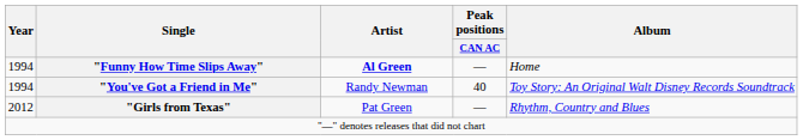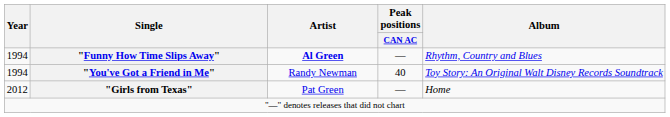 <table class="wikitable plainrowheaders" style="text-align:center;">
 <tr>
 <th rowspan="2">Year</th>
 <th rowspan="2" style="width:22em;">Single</th>
 <th rowspan="2" style="width:10em;">Artist</th>
 <th>Peak positions</th>
 <th rowspan="2">Album</th>
 </tr>
 <tr style="font-size:smaller;">
 <th width="40"><a href='#'>CAN AC</a><br></th>
 </tr>
 <tr>
 <td>1994</td>
 <th scope="row">"<a href='#'>Funny How Time Slips Away</a>"</th>
 <td><strong><a href='#'>Al Green</a></strong></td>
 <td>—</td>
-<td align="left"><em>Home</em></td>
+<td align="left"><em><a href='#'>Rhythm, Country and Blues</a></em></td>
 </tr>
 <tr>
 <td>1994</td>
 <th scope="row">"<a href='#'>You've Got a Friend in Me</a>"</th>
 <td><a href='#'>Randy Newman</a></td>
 <td>40</td>
 <td align="left"><em><a href='#'>Toy Story: An Original Walt Disney Records Soundtrack</a></em></td>
 </tr>
 <tr>
 <td>2012</td>
 <th scope="row">"Girls from Texas"</th>
 <td><a href='#'>Pat Green</a></td>
 <td>—</td>
-<td align="left"><em><a href='#'>Rhythm, Country and Blues</a></em></td>
+<td align="left"><em>Home</em></td>
 </tr>
 <tr>
 <td colspan="5" style="font-size:85%">"—" denotes releases that did not chart</td>
 </tr>
 </table>
